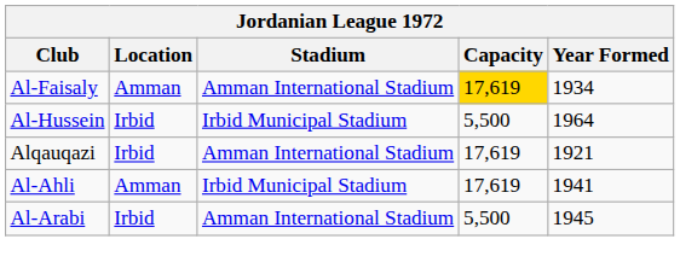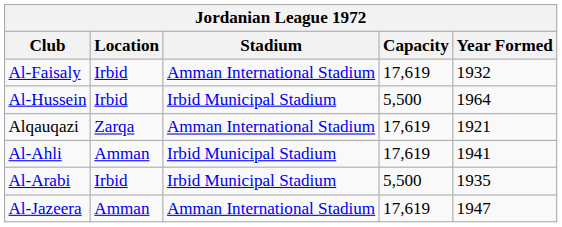 <table class="wikitable">
 <tr>
 <th colspan="5">Jordanian  League 1972</th>
 </tr>
 <tr>
 <th>Club</th>
 <th>Location</th>
 <th>Stadium</th>
 <th>Capacity</th>
 <th>Year Formed</th>
 </tr>
 <tr style="vertical-align:top;">
 <td><a href='#'>Al-Faisaly</a></td>
-<td><a href='#'>Amman</a></td>
+<td><a href='#'>Irbid</a></td>
 <td><a href='#'>Amman International Stadium</a></td>
-<td style="background: gold;">17,619</td>
-<td>1934</td>
+<td>17,619</td>
+<td>1932</td>
 </tr>
 <tr style="vertical-align:top;">
 <td><a href='#'>Al-Hussein</a></td>
 <td><a href='#'>Irbid</a></td>
 <td><a href='#'>Irbid Municipal Stadium</a></td>
 <td>5,500</td>
 <td>1964</td>
 </tr>
 <tr style="vertical-align:top;">
 <td>Alqauqazi</td>
-<td><a href='#'>Irbid</a></td>
+<td><a href='#'>Zarqa</a></td>
 <td><a href='#'>Amman International Stadium</a></td>
 <td>17,619</td>
 <td>1921</td>
 </tr>
 <tr style="vertical-align:top;">
 <td><a href='#'>Al-Ahli</a></td>
 <td><a href='#'>Amman</a></td>
 <td><a href='#'>Irbid Municipal Stadium</a></td>
 <td>17,619</td>
 <td>1941</td>
 </tr>
 <tr style="vertical-align:top;">
 <td><a href='#'>Al-Arabi</a></td>
 <td><a href='#'>Irbid</a></td>
+<td><a href='#'>Irbid Municipal Stadium</a></td>
+<td>5,500</td>
+<td>1935</td>
+</tr>
+<tr style="vertical-align:top;">
+<td><a href='#'>Al-Jazeera</a></td>
+<td><a href='#'>Amman</a></td>
 <td><a href='#'>Amman International Stadium</a></td>
-<td>5,500</td>
-<td>1945</td>
+<td>17,619</td>
+<td>1947</td>
 </tr>
 </table>
